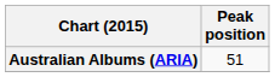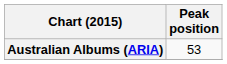 <table class="wikitable sortable plainrowheaders" style="text-align:center">
 <tr>
 <th scope="col">Chart (2015)</th>
 <th scope="col">Peak<br>position</th>
 </tr>
 <tr>
 <th scope="row">Australian Albums (<a href='#'>ARIA</a>)</th>
-<td>51</td>
+<td>53</td>
 </tr>
 <tr>
 </tr>
 <tr>
 </tr>
 <tr>
 </tr>
 <tr>
 </tr>
 <tr>
 </tr>
 <tr>
 </tr>
 <tr>
 </tr>
 <tr>
 </tr>
 </table>
